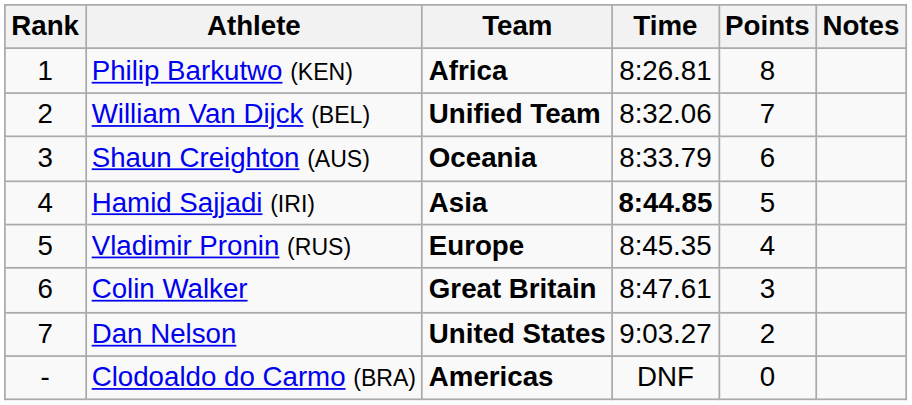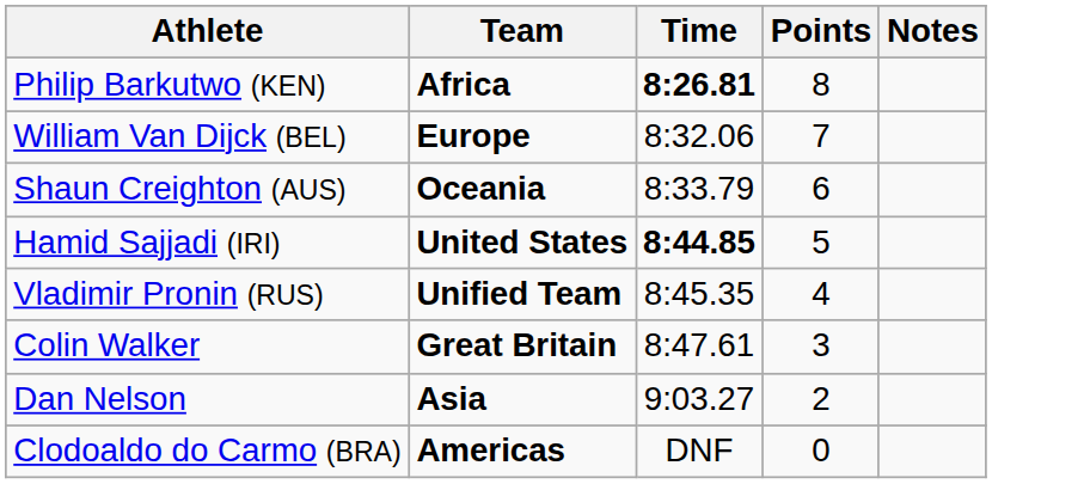 <table class="wikitable" style="text-align:center">
 <tr>
-<th>Rank</th>
 <th>Athlete</th>
 <th>Team</th>
 <th>Time</th>
 <th>Points</th>
 <th>Notes</th>
 </tr>
 <tr>
-<td>1</td>
 <td align="left"><a href='#'>Philip Barkutwo</a> <small>(KEN) </small></td>
 <td align=left><strong>Africa</strong></td>
-<td>8:26.81</td>
+<td><strong>8:26.81</strong></td>
 <td>8</td>
 <td></td>
 </tr>
 <tr>
-<td>2</td>
 <td align="left"><a href='#'>William Van Dijck</a> <small>(BEL) </small></td>
-<td align=left><strong>Unified Team</strong></td>
+<td align=left><strong>Europe</strong></td>
 <td>8:32.06</td>
 <td>7</td>
 <td></td>
 </tr>
 <tr>
-<td>3</td>
 <td align="left"><a href='#'>Shaun Creighton</a> <small>(AUS) </small></td>
 <td align=left><strong>Oceania</strong></td>
 <td>8:33.79</td>
 <td>6</td>
 <td></td>
 </tr>
 <tr>
-<td>4</td>
 <td align="left"><a href='#'>Hamid Sajjadi</a> <small>(IRI) </small></td>
-<td align=left><strong>Asia</strong></td>
+<td align=left><strong>United States</strong></td>
 <td><strong>8:44.85</strong></td>
 <td>5</td>
 <td></td>
 </tr>
 <tr>
-<td>5</td>
 <td align="left"><a href='#'>Vladimir Pronin</a> <small>(RUS) </small></td>
-<td align=left><strong>Europe</strong></td>
+<td align=left><strong>Unified Team</strong></td>
 <td>8:45.35</td>
 <td>4</td>
 <td></td>
 </tr>
 <tr>
-<td>6</td>
 <td align="left"><a href='#'>Colin Walker</a></td>
 <td align=left><strong>Great Britain</strong></td>
 <td>8:47.61</td>
 <td>3</td>
 <td></td>
 </tr>
 <tr>
-<td>7</td>
 <td align="left"><a href='#'>Dan Nelson</a></td>
-<td align=left><strong>United States</strong></td>
+<td align=left><strong>Asia</strong></td>
 <td>9:03.27</td>
 <td>2</td>
 <td></td>
 </tr>
 <tr>
-<td>-</td>
 <td align="left"><a href='#'>Clodoaldo do Carmo</a> <small>(BRA) </small></td>
 <td align=left><strong>Americas</strong></td>
 <td>DNF</td>
 <td>0</td>
 <td></td>
 </tr>
 </table>
